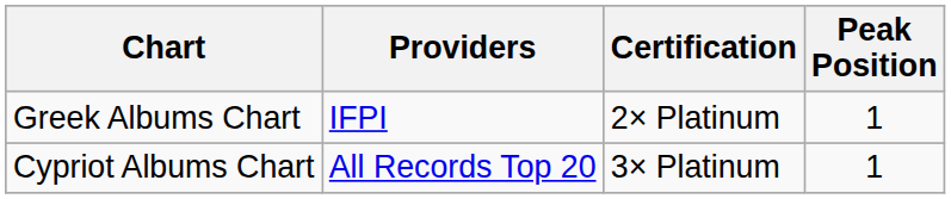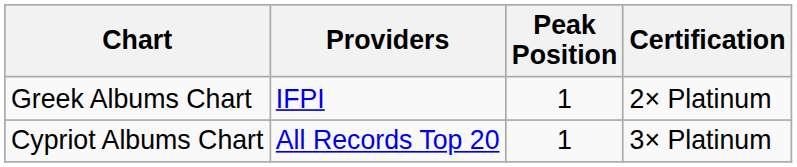 <table class="wikitable">
 <tr style="background:#ebf5ff;">
 <th align="left">Chart</th>
 <th align="left">Providers</th>
+<th align="left">Peak<br>Position</th>
 <th align="left">Certification</th>
-<th align="left">Peak<br>Position</th>
 </tr>
 <tr>
 <td align="left">Greek Albums Chart</td>
 <td align="left"><a href='#'>IFPI</a></td>
+<td style="text-align:center;">1</td>
 <td align="left">2× Platinum</td>
-<td style="text-align:center;">1</td>
 </tr>
 <tr>
 <td align="left">Cypriot Albums Chart</td>
 <td align="left"><a href='#'>All Records Top 20</a></td>
+<td style="text-align:center;">1</td>
 <td align="left">3× Platinum</td>
-<td style="text-align:center;">1</td>
 </tr>
 </table>
